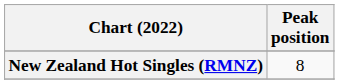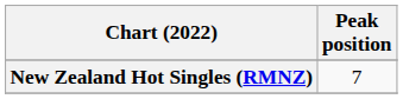 <table class="wikitable sortable plainrowheaders" style="text-align:center">
 <tr>
 <th scope="col">Chart (2022)</th>
 <th scope="col">Peak<br>position</th>
 </tr>
 <tr>
 </tr>
 <tr>
 </tr>
 <tr>
 <th scope="row">New Zealand Hot Singles (<a href='#'>RMNZ</a>)</th>
-<td>8</td>
+<td>7</td>
 </tr>
 <tr>
 </tr>
 <tr>
 </tr>
 </table>
